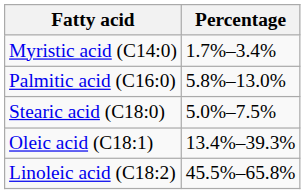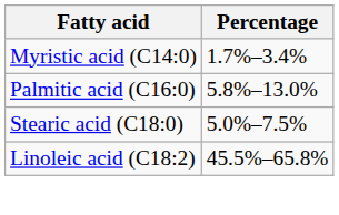 <table class="wikitable">
 <tr>
 <th>Fatty acid</th>
 <th>Percentage</th>
 </tr>
 <tr>
 <td><a href='#'>Myristic acid</a> (C14:0)</td>
 <td>1.7%–3.4%</td>
 </tr>
 <tr>
 <td><a href='#'>Palmitic acid</a> (C16:0)</td>
 <td>5.8%–13.0%</td>
 </tr>
 <tr>
 <td><a href='#'>Stearic acid</a> (C18:0)</td>
 <td>5.0%–7.5%</td>
 </tr>
 <tr>
-<td><a href='#'>Oleic acid</a> (C18:1)</td>
-<td>13.4%–39.3%</td>
-</tr>
-<tr>
 <td><a href='#'>Linoleic acid</a> (C18:2)</td>
 <td>45.5%–65.8%</td>
 </tr>
 </table>
